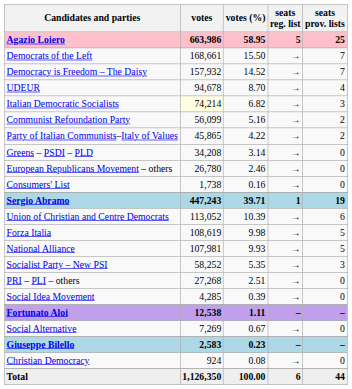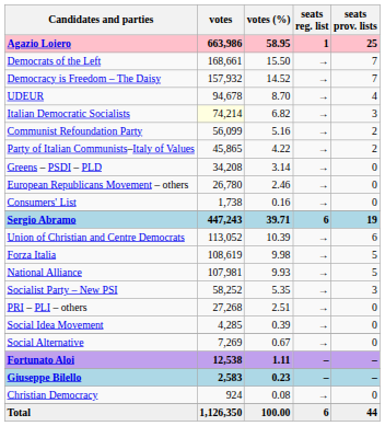 <table class="wikitable" style="font-size:95%">
 <tr bgcolor="EFEFEF">
 <th>Candidates and parties</th>
 <th>votes</th>
 <th>votes (%)</th>
 <th>seats <br>reg. list</th>
 <th>seats <br>prov. lists</th>
 </tr>
 <tr bgcolor="pink">
 <td><strong><a href='#'>Agazio Loiero</a></strong></td>
 <td align=right><strong>663,986</strong></td>
 <td align=right><strong>58.95</strong></td>
-<td align=right><strong>5</strong></td>
+<td align=right><strong>1</strong></td>
 <td align=right><strong>25</strong></td>
 </tr>
 <tr>
 <td><a href='#'>Democrats of the Left</a></td>
 <td align=right>168,661</td>
 <td align=right>15.50</td>
 <td align=right>→</td>
 <td align=right>7</td>
 </tr>
 <tr>
 <td><a href='#'>Democracy is Freedom – The Daisy</a></td>
 <td align=right>157,932</td>
 <td align=right>14.52</td>
 <td align=right>→</td>
 <td align=right>7</td>
 </tr>
 <tr>
 <td><a href='#'>UDEUR</a></td>
 <td align=right>94,678</td>
 <td align=right>8.70</td>
 <td align=right>→</td>
 <td align=right>4</td>
 </tr>
 <tr>
 <td><a href='#'>Italian Democratic Socialists</a></td>
 <td align=right style="background: lightyellow;">74,214</td>
 <td align=right>6.82</td>
 <td align=right>→</td>
 <td align=right>3</td>
 </tr>
 <tr>
 <td><a href='#'>Communist Refoundation Party</a></td>
 <td align=right>56,099</td>
 <td align=right>5.16</td>
 <td align=right>→</td>
 <td align=right>2</td>
 </tr>
 <tr>
 <td><a href='#'>Party of Italian Communists</a>–<a href='#'>Italy of Values</a></td>
 <td align=right>45,865</td>
 <td align=right>4.22</td>
 <td align=right>→</td>
 <td align=right>2</td>
 </tr>
 <tr>
 <td><a href='#'>Greens</a> – <a href='#'>PSDI</a> – <a href='#'>PLD</a></td>
 <td align=right>34,208</td>
 <td align=right>3.14</td>
 <td align=right>→</td>
 <td align=right>0</td>
 </tr>
 <tr>
 <td><a href='#'>European Republicans Movement</a> – others</td>
 <td align=right>26,780</td>
 <td align=right>2.46</td>
 <td align=right>→</td>
 <td align=right>0</td>
 </tr>
 <tr>
 <td><a href='#'>Consumers' List</a></td>
 <td align=right>1,738</td>
 <td align=right>0.16</td>
 <td align=right>→</td>
 <td align=right>0</td>
 </tr>
 <tr>
 </tr>
 <tr bgcolor="lightblue">
 <td><strong><a href='#'>Sergio Abramo</a></strong></td>
 <td align=right><strong>447,243</strong></td>
 <td align=right><strong>39.71</strong></td>
-<td align=right><strong>1</strong></td>
+<td align=right><strong>6</strong></td>
 <td align=right><strong>19</strong></td>
 </tr>
 <tr>
 <td><a href='#'>Union of Christian and Centre Democrats</a></td>
 <td align=right>113,052</td>
 <td align=right>10.39</td>
 <td align=right>→</td>
 <td align=right>6</td>
 </tr>
 <tr>
 <td><a href='#'>Forza Italia</a></td>
 <td align=right>108,619</td>
 <td align=right>9.98</td>
 <td align=right>→</td>
 <td align=right>5</td>
 </tr>
 <tr>
 <td><a href='#'>National Alliance</a></td>
 <td align=right>107,981</td>
 <td align=right>9.93</td>
 <td align=right>→</td>
 <td align=right>5</td>
 </tr>
 <tr>
 <td><a href='#'>Socialist Party – New PSI</a></td>
 <td align=right>58,252</td>
 <td align=right>5.35</td>
 <td align=right>→</td>
 <td align=right>3</td>
 </tr>
 <tr>
 <td><a href='#'>PRI</a> – <a href='#'>PLI</a> – others</td>
 <td align=right>27,268</td>
 <td align=right>2.51</td>
 <td align=right>→</td>
 <td align=right>0</td>
 </tr>
 <tr>
 <td><a href='#'>Social Idea Movement</a></td>
 <td align=right>4,285</td>
 <td align=right>0.39</td>
 <td align=right>→</td>
 <td align=right>0</td>
 </tr>
 <tr>
 </tr>
+<tr>
+<td><a href='#'>Social Alternative</a></td>
+<td align=right>7,269</td>
+<td align=right>0.67</td>
+<td align=right>→</td>
+<td align=right>0</td>
+</tr>
 <tr bgcolor="coralred">
 <td><strong><a href='#'>Fortunato Aloi</a></strong></td>
 <td align=right><strong>12,538</strong></td>
 <td align=right><strong>1.11</strong></td>
 <td align=right><strong>–</strong></td>
 <td align=right><strong>–</strong></td>
-</tr>
-<tr>
-<td><a href='#'>Social Alternative</a></td>
-<td align=right>7,269</td>
-<td align=right>0.67</td>
-<td align=right>→</td>
-<td align=right>0</td>
 </tr>
 <tr>
 </tr>
 <tr bgcolor="lightblue">
 <td><strong><a href='#'>Giuseppe Bilello</a></strong></td>
 <td align=right><strong>2,583</strong></td>
 <td align=right><strong>0.23</strong></td>
 <td align=right><strong>–</strong></td>
 <td align=right><strong>–</strong></td>
 </tr>
 <tr>
 <td><a href='#'>Christian Democracy</a></td>
 <td align=right>924</td>
 <td align=right>0.08</td>
 <td align=right>→</td>
 <td align=right>0</td>
 </tr>
 <tr>
 </tr>
 <tr bgcolor="EFEFEF">
 <td><strong>Total</strong></td>
 <td align=right><strong>1,126,350</strong></td>
 <td align=right><strong>100.00</strong></td>
 <td align=right><strong>6</strong></td>
 <td align=right><strong>44</strong></td>
 </tr>
 </table>
